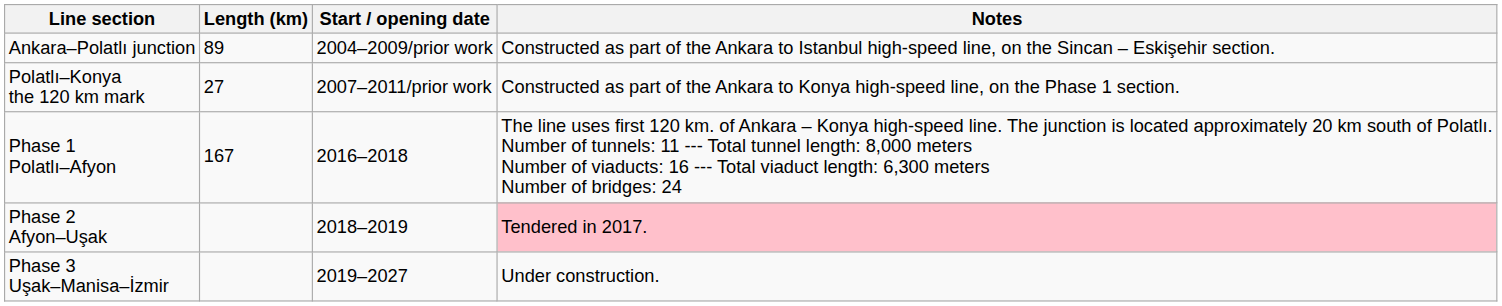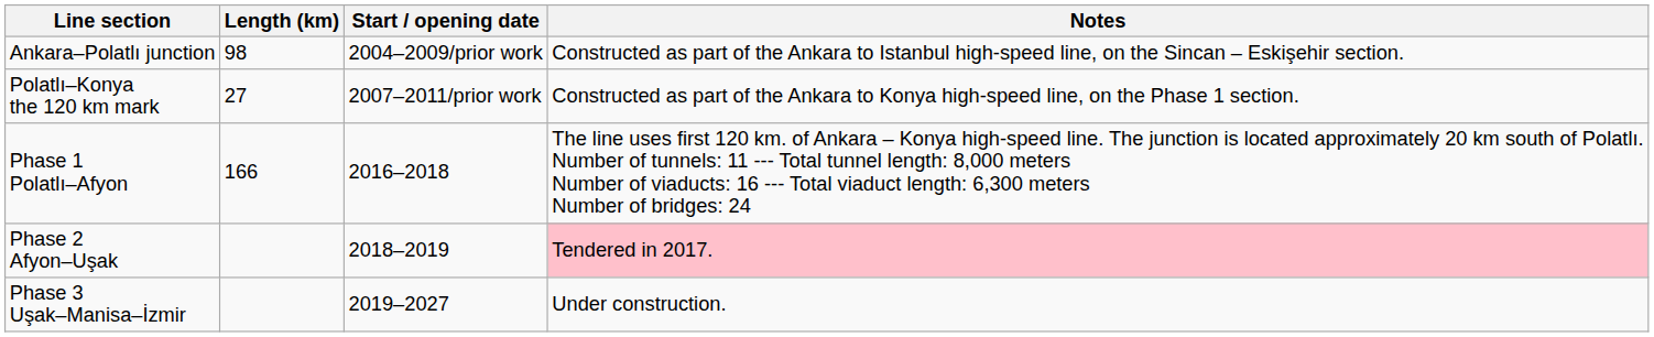 <table class="wikitable">
 <tr>
 <th>Line section</th>
 <th>Length (km)</th>
 <th>Start / opening date</th>
 <th>Notes</th>
 </tr>
 <tr>
 <td>Ankara–Polatlı junction</td>
-<td>89</td>
+<td>98</td>
 <td>2004–2009/prior work</td>
 <td>Constructed as part of the Ankara to Istanbul high-speed line, on the Sincan – Eskişehir section.</td>
 </tr>
 <tr>
 <td>Polatlı–Konya<br>the 120 km mark</td>
 <td>27</td>
 <td>2007–2011/prior work</td>
 <td>Constructed as part of the Ankara to Konya high-speed line, on the Phase 1 section.</td>
 </tr>
 <tr>
 <td>Phase 1<br>Polatlı–Afyon</td>
-<td>167</td>
+<td>166</td>
 <td>2016–2018</td>
 <td>The line uses first 120 km. of Ankara – Konya high-speed line. The junction is located approximately 20 km south of Polatlı.<br>Number of tunnels: 11 --- Total tunnel length: 8,000 meters<br>Number of viaducts: 16 --- Total viaduct length: 6,300 meters<br>Number of bridges: 24</td>
 </tr>
 <tr>
 <td>Phase 2<br>Afyon–Uşak</td>
 <td></td>
 <td>2018–2019</td>
 <td style="background: pink;">Tendered in 2017.</td>
 </tr>
 <tr>
 <td>Phase 3<br>Uşak–Manisa–İzmir</td>
 <td></td>
 <td>2019–2027</td>
 <td>Under construction.</td>
 </tr>
 </table>
